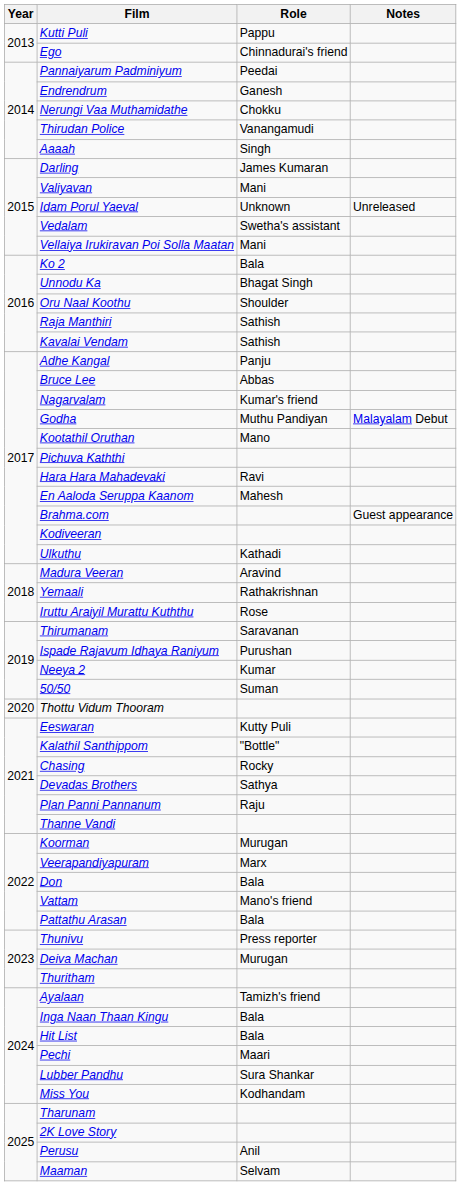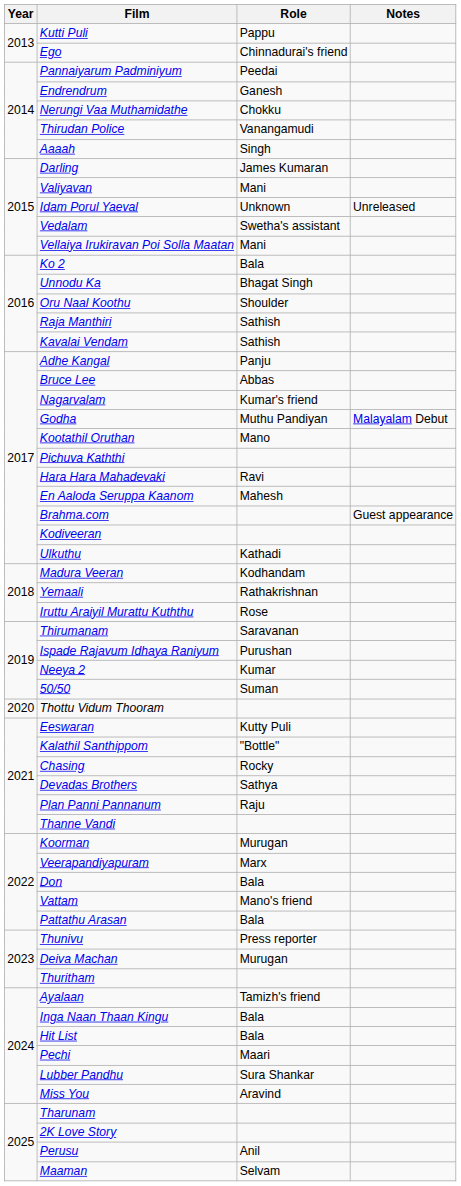 <table class="wikitable sortable">
 <tr>
 <th>Year</th>
 <th>Film</th>
 <th>Role</th>
 <th>Notes</th>
 </tr>
 <tr>
 <td rowspan="2">2013</td>
 <td><em><a href='#'>Kutti Puli</a></em></td>
 <td>Pappu</td>
 <td></td>
 </tr>
 <tr>
 <td><em><a href='#'>Ego</a></em></td>
 <td>Chinnadurai's friend</td>
 <td></td>
 </tr>
 <tr>
 <td rowspan="5">2014</td>
 <td><em><a href='#'>Pannaiyarum Padminiyum</a></em></td>
 <td>Peedai</td>
 <td></td>
 </tr>
 <tr>
 <td><em><a href='#'>Endrendrum</a></em></td>
 <td>Ganesh</td>
 <td></td>
 </tr>
 <tr>
 <td><em><a href='#'>Nerungi Vaa Muthamidathe</a></em></td>
 <td>Chokku</td>
 <td></td>
 </tr>
 <tr>
 <td><em><a href='#'>Thirudan Police</a></em></td>
 <td>Vanangamudi</td>
 <td></td>
 </tr>
 <tr>
 <td><em><a href='#'>Aaaah</a></em></td>
 <td>Singh</td>
 <td></td>
 </tr>
 <tr>
 <td rowspan="5">2015</td>
 <td><em><a href='#'>Darling</a></em></td>
 <td>James Kumaran</td>
 <td></td>
 </tr>
 <tr>
 <td><em><a href='#'>Valiyavan</a></em></td>
 <td>Mani</td>
 <td></td>
 </tr>
 <tr>
 <td><em><a href='#'>Idam Porul Yaeval</a></em></td>
 <td>Unknown</td>
 <td>Unreleased</td>
 </tr>
 <tr>
 <td><em><a href='#'>Vedalam</a></em></td>
 <td>Swetha's assistant</td>
 <td></td>
 </tr>
 <tr>
 <td><em><a href='#'>Vellaiya Irukiravan Poi Solla Maatan</a></em></td>
 <td>Mani</td>
 <td></td>
 </tr>
 <tr>
 <td rowspan="5">2016</td>
 <td><em><a href='#'>Ko 2</a></em></td>
 <td>Bala</td>
 <td></td>
 </tr>
 <tr>
 <td><em><a href='#'>Unnodu Ka</a></em></td>
 <td>Bhagat Singh</td>
 <td></td>
 </tr>
 <tr>
 <td><em><a href='#'>Oru Naal Koothu</a></em></td>
 <td>Shoulder</td>
 <td></td>
 </tr>
 <tr>
 <td><em><a href='#'>Raja Manthiri</a></em></td>
 <td>Sathish</td>
 <td></td>
 </tr>
 <tr>
 <td><em><a href='#'>Kavalai Vendam</a></em></td>
 <td>Sathish</td>
 <td></td>
 </tr>
 <tr>
 <td rowspan="11">2017</td>
 <td><em><a href='#'>Adhe Kangal</a></em></td>
 <td>Panju</td>
 <td></td>
 </tr>
 <tr>
 <td><em><a href='#'>Bruce Lee</a></em></td>
 <td>Abbas</td>
 <td></td>
 </tr>
 <tr>
 <td><em><a href='#'>Nagarvalam</a></em></td>
 <td>Kumar's friend</td>
 <td></td>
 </tr>
 <tr>
 <td><em><a href='#'>Godha</a></em></td>
 <td>Muthu Pandiyan</td>
 <td><a href='#'>Malayalam</a> Debut</td>
 </tr>
 <tr>
 <td><em><a href='#'>Kootathil Oruthan</a></em></td>
 <td>Mano</td>
 <td></td>
 </tr>
 <tr>
 <td><em><a href='#'>Pichuva Kaththi</a></em></td>
 <td></td>
 <td></td>
 </tr>
 <tr>
 <td><em><a href='#'>Hara Hara Mahadevaki</a></em></td>
 <td>Ravi</td>
 <td></td>
 </tr>
 <tr>
 <td><em><a href='#'>En Aaloda Seruppa Kaanom</a></em></td>
 <td>Mahesh</td>
 <td></td>
 </tr>
 <tr>
 <td><em><a href='#'>Brahma.com</a></em></td>
 <td></td>
 <td>Guest appearance</td>
 </tr>
 <tr>
 <td><em><a href='#'>Kodiveeran</a></em></td>
 <td></td>
 <td></td>
 </tr>
 <tr>
 <td><em><a href='#'>Ulkuthu</a></em></td>
 <td>Kathadi</td>
 <td></td>
 </tr>
 <tr>
 <td rowspan="3">2018</td>
 <td><em><a href='#'>Madura Veeran</a></em></td>
-<td>Aravind</td>
+<td>Kodhandam</td>
 <td></td>
 </tr>
 <tr>
 <td><em><a href='#'>Yemaali</a></em></td>
 <td>Rathakrishnan</td>
 <td></td>
 </tr>
 <tr>
 <td><em><a href='#'>Iruttu Araiyil Murattu Kuththu</a></em></td>
 <td>Rose</td>
 <td></td>
 </tr>
 <tr>
 <td rowspan="4">2019</td>
 <td><em><a href='#'>Thirumanam</a></em></td>
 <td>Saravanan</td>
 <td></td>
 </tr>
 <tr>
 <td><em><a href='#'>Ispade Rajavum Idhaya Raniyum</a></em></td>
 <td>Purushan</td>
 <td></td>
 </tr>
 <tr>
 <td><em><a href='#'>Neeya 2</a></em></td>
 <td>Kumar</td>
 <td></td>
 </tr>
 <tr>
 <td><em><a href='#'>50/50</a></em></td>
 <td>Suman</td>
 <td></td>
 </tr>
 <tr>
 <td>2020</td>
 <td><em>Thottu Vidum Thooram</em></td>
 <td></td>
 <td></td>
 </tr>
 <tr>
 <td rowspan="6">2021</td>
 <td><em><a href='#'>Eeswaran</a></em></td>
 <td>Kutty Puli</td>
 <td></td>
 </tr>
 <tr>
 <td><em><a href='#'>Kalathil Santhippom</a></em></td>
 <td>"Bottle"</td>
 <td></td>
 </tr>
 <tr>
 <td><em><a href='#'>Chasing</a></em></td>
 <td>Rocky</td>
 <td></td>
 </tr>
 <tr>
 <td><em><a href='#'>Devadas Brothers</a></em></td>
 <td>Sathya</td>
 <td></td>
 </tr>
 <tr>
 <td><em><a href='#'>Plan Panni Pannanum</a></em></td>
 <td>Raju</td>
 <td></td>
 </tr>
 <tr>
 <td><em><a href='#'>Thanne Vandi</a></em></td>
 <td></td>
 <td></td>
 </tr>
 <tr>
 <td rowspan="5">2022</td>
 <td><em><a href='#'>Koorman</a></em></td>
 <td>Murugan</td>
 <td></td>
 </tr>
 <tr>
 <td><em><a href='#'>Veerapandiyapuram</a></em></td>
 <td>Marx</td>
 <td></td>
 </tr>
 <tr>
 <td><em><a href='#'>Don</a></em></td>
 <td>Bala</td>
 <td></td>
 </tr>
 <tr>
 <td><em><a href='#'>Vattam</a></em></td>
 <td>Mano's friend</td>
 <td></td>
 </tr>
 <tr>
 <td><em><a href='#'>Pattathu Arasan</a></em></td>
 <td>Bala</td>
 <td></td>
 </tr>
 <tr>
 <td rowspan="3">2023</td>
 <td><em><a href='#'>Thunivu</a></em></td>
 <td>Press reporter</td>
 <td></td>
 </tr>
 <tr>
 <td><em><a href='#'>Deiva Machan</a></em></td>
 <td>Murugan</td>
 <td></td>
 </tr>
 <tr>
 <td><em><a href='#'>Thuritham</a></em></td>
 <td></td>
 <td></td>
 </tr>
 <tr>
 <td rowspan="6">2024</td>
 <td><em><a href='#'>Ayalaan</a></em></td>
 <td>Tamizh's friend</td>
 <td></td>
 </tr>
 <tr>
 <td><em><a href='#'>Inga Naan Thaan Kingu</a></em></td>
 <td>Bala</td>
 <td></td>
 </tr>
 <tr>
 <td><em><a href='#'>Hit List</a></em></td>
 <td>Bala</td>
 <td></td>
 </tr>
 <tr>
 <td><em><a href='#'>Pechi</a></em></td>
 <td>Maari</td>
 <td></td>
 </tr>
 <tr>
 <td><em><a href='#'>Lubber Pandhu</a></em></td>
 <td>Sura Shankar</td>
 <td></td>
 </tr>
 <tr>
 <td><em><a href='#'>Miss You</a></em></td>
-<td>Kodhandam</td>
+<td>Aravind</td>
 <td></td>
 </tr>
 <tr>
 <td rowspan="4">2025</td>
 <td><em><a href='#'>Tharunam</a></em></td>
 <td></td>
 <td></td>
 </tr>
 <tr>
 <td><em><a href='#'>2K Love Story</a></em></td>
 <td></td>
 <td></td>
 </tr>
 <tr>
 <td><em><a href='#'>Perusu</a></em></td>
 <td>Anil</td>
 <td></td>
 </tr>
 <tr>
 <td><em><a href='#'>Maaman</a></em></td>
 <td>Selvam</td>
 <td></td>
 </tr>
 </table>
